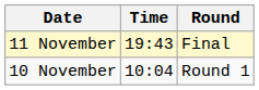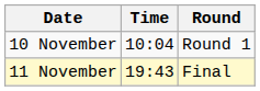 <table class="wikitable">
 <tr>
 <th>Date</th>
 <th>Time</th>
 <th>Round</th>
 </tr>
+<tr>
+<td>10 November</td>
+<td>10:04</td>
+<td>Round 1</td>
+</tr>
 <tr style=background:lemonchiffon>
 <td>11 November</td>
 <td>19:43</td>
 <td>Final</td>
 </tr>
-<tr>
-<td>10 November</td>
-<td>10:04</td>
-<td>Round 1</td>
-</tr>
 </table>
